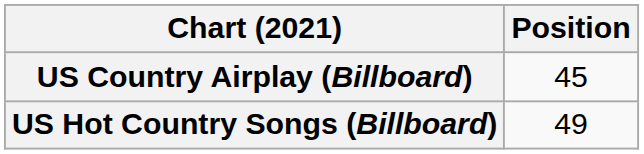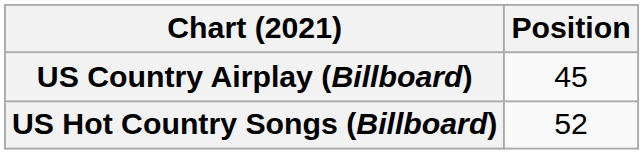 <table class="wikitable sortable plainrowheaders" style="text-align:center">
 <tr>
 <th>Chart (2021)</th>
 <th>Position</th>
 </tr>
 <tr>
 <th scope="row">US Country Airplay (<em>Billboard</em>)</th>
 <td>45</td>
 </tr>
 <tr>
 <th scope="row">US Hot Country Songs (<em>Billboard</em>)</th>
-<td>49</td>
+<td>52</td>
 </tr>
 </table>
